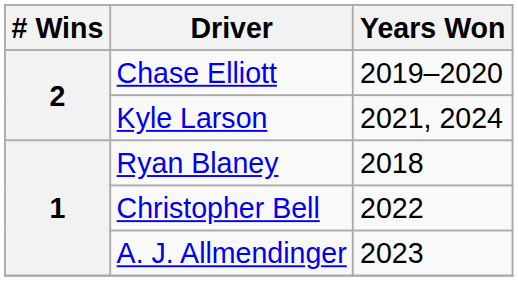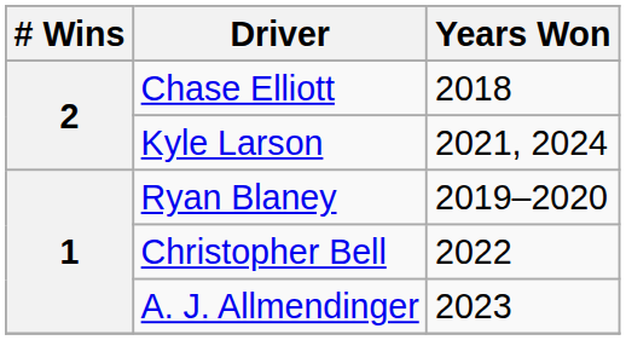 <table class="wikitable" style="font-size: 95%;">
 <tr>
 <th># Wins</th>
 <th>Driver</th>
 <th>Years Won</th>
 </tr>
 <tr>
 <th rowspan=2>2</th>
 <td><a href='#'>Chase Elliott</a></td>
-<td>2019–2020</td>
+<td>2018</td>
 </tr>
 <tr>
 <td><a href='#'>Kyle Larson</a></td>
 <td>2021, 2024</td>
 </tr>
 <tr>
 <th rowspan=3>1</th>
 <td><a href='#'>Ryan Blaney</a></td>
-<td>2018</td>
+<td>2019–2020</td>
 </tr>
 <tr>
 <td><a href='#'>Christopher Bell</a></td>
 <td>2022</td>
 </tr>
 <tr>
 <td><a href='#'>A. J. Allmendinger</a></td>
 <td>2023</td>
 </tr>
 <tr>
 </tr>
 </table>
